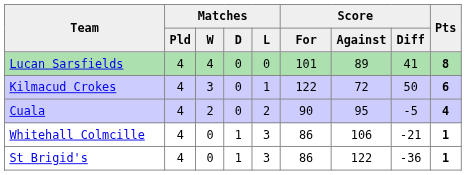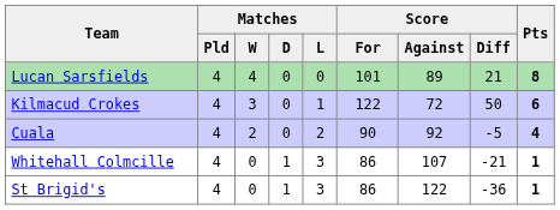 <table style=border-collapse:collapse border=1 cellspacing=0 cellpadding=5>
 <tr align=center bgcolor=#efefef>
 <th rowspan=2 width=165>Team</th>
 <th colspan=4>Matches</th>
 <th colspan=3>Score</th>
 <th rowspan=2width=20>Pts</th>
 </tr>
 <tr align=center bgcolor=#efefef>
 <th width=20>Pld</th>
 <th width=20>W</th>
 <th width=20>D</th>
 <th width=20>L</th>
 <th width=45>For</th>
 <th width=45>Against</th>
 <th width=30>Diff</th>
 </tr>
 <tr align=center style="background:#ACE1AF;">
 <td style="text-align:left;"><a href='#'>Lucan Sarsfields</a></td>
 <td>4</td>
 <td>4</td>
 <td>0</td>
 <td>0</td>
 <td>101</td>
 <td>89</td>
-<td>41</td>
+<td>21</td>
 <td><strong>8</strong></td>
 </tr>
 <tr align=center style="background:#ccccff;">
 <td style="text-align:left;"><a href='#'>Kilmacud Crokes</a></td>
 <td>4</td>
 <td>3</td>
 <td>0</td>
 <td>1</td>
 <td>122</td>
 <td>72</td>
 <td>50</td>
 <td><strong>6</strong></td>
 </tr>
 <tr align=center style="background:#ccccff;">
 <td style="text-align:left;"><a href='#'>Cuala</a></td>
 <td>4</td>
 <td>2</td>
 <td>0</td>
 <td>2</td>
 <td>90</td>
-<td>95</td>
+<td>92</td>
 <td>-5</td>
 <td><strong>4</strong></td>
 </tr>
 <tr align=center>
 <td style="text-align:left;"><a href='#'>Whitehall Colmcille</a></td>
 <td>4</td>
 <td>0</td>
 <td>1</td>
 <td>3</td>
 <td>86</td>
-<td>106</td>
+<td>107</td>
 <td>-21</td>
 <td><strong>1</strong></td>
 </tr>
 <tr align=center>
 <td style="text-align:left;"><a href='#'>St Brigid's</a></td>
 <td>4</td>
 <td>0</td>
 <td>1</td>
 <td>3</td>
 <td>86</td>
 <td>122</td>
 <td>-36</td>
 <td><strong>1</strong></td>
 </tr>
 </table>
